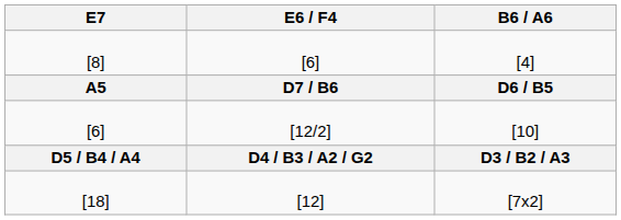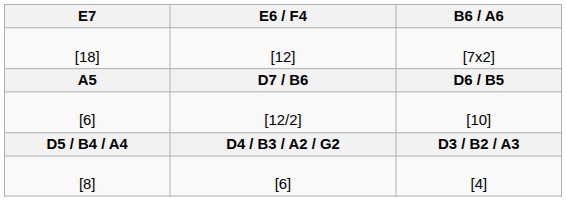 <table class=wikitable width=600>
 <tr>
 <th>E7</th>
 <th>E6 / F4</th>
 <th>B6 / A6</th>
 </tr>
 <tr valign=top align=center>
-<td><br>[8]</td>
-<td><br>[6]</td>
-<td><br>[4]</td>
+<td><br>[18]</td>
+<td><br>[12]</td>
+<td><br>[7x2]</td>
 </tr>
 <tr>
 <th>A5</th>
 <th>D7 / B6</th>
 <th>D6 / B5</th>
 </tr>
 <tr valign=top align=center>
 <td><br>[6]</td>
 <td><br>[12/2]</td>
 <td><br>[10]</td>
 </tr>
 <tr>
 <th>D5 / B4 / A4</th>
 <th>D4 / B3 / A2 / G2</th>
 <th>D3 / B2 / A3</th>
 </tr>
 <tr valign=top align=center>
-<td><br>[18]</td>
-<td><br>[12]</td>
-<td><br>[7x2]</td>
+<td><br>[8]</td>
+<td><br>[6]</td>
+<td><br>[4]</td>
 </tr>
 </table>
